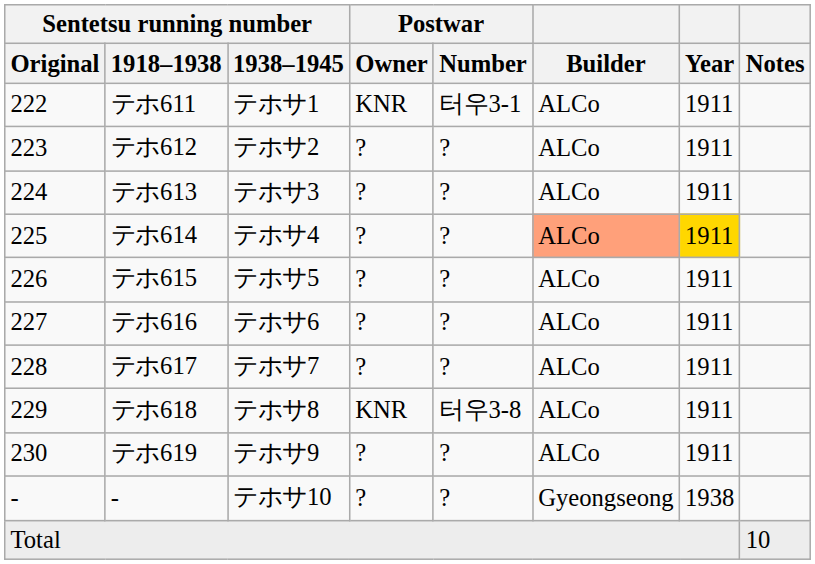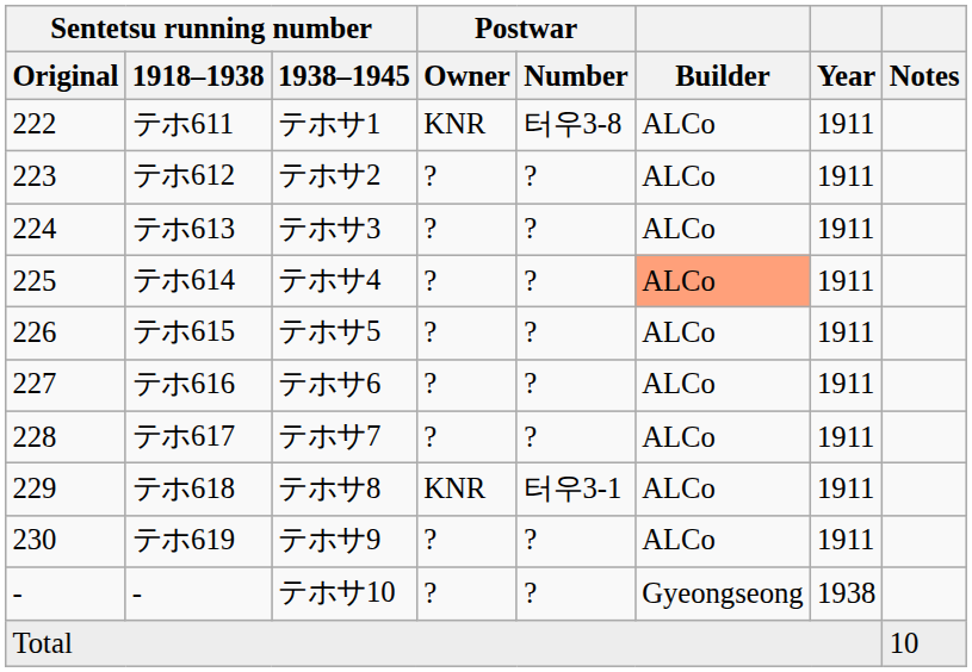 <table class="wikitable">
 <tr>
 <th colspan="3">Sentetsu running number</th>
 <th colspan="2">Postwar</th>
 <th></th>
 <th></th>
 <th></th>
 </tr>
 <tr>
 <th>Original</th>
 <th>1918–1938</th>
 <th>1938–1945</th>
 <th>Owner</th>
 <th>Number</th>
 <th>Builder</th>
 <th>Year</th>
 <th>Notes</th>
 </tr>
 <tr>
 <td>222</td>
 <td>テホ611</td>
 <td>テホサ1</td>
 <td>KNR</td>
-<td>터우3-1</td>
+<td>터우3-8</td>
 <td>ALCo</td>
 <td>1911</td>
 <td></td>
 </tr>
 <tr>
 <td>223</td>
 <td>テホ612</td>
 <td>テホサ2</td>
 <td>?</td>
 <td>?</td>
 <td>ALCo</td>
 <td>1911</td>
 <td></td>
 </tr>
 <tr>
 <td>224</td>
 <td>テホ613</td>
 <td>テホサ3</td>
 <td>?</td>
 <td>?</td>
 <td>ALCo</td>
 <td>1911</td>
 <td></td>
 </tr>
 <tr>
 <td>225</td>
 <td>テホ614</td>
 <td>テホサ4</td>
 <td>?</td>
 <td>?</td>
 <td style="background: lightsalmon;">ALCo</td>
-<td style="background: gold;">1911</td>
+<td>1911</td>
 <td></td>
 </tr>
 <tr>
 <td>226</td>
 <td>テホ615</td>
 <td>テホサ5</td>
 <td>?</td>
 <td>?</td>
 <td>ALCo</td>
 <td>1911</td>
 <td></td>
 </tr>
 <tr>
 <td>227</td>
 <td>テホ616</td>
 <td>テホサ6</td>
 <td>?</td>
 <td>?</td>
 <td>ALCo</td>
 <td>1911</td>
 <td></td>
 </tr>
 <tr>
 <td>228</td>
 <td>テホ617</td>
 <td>テホサ7</td>
 <td>?</td>
 <td>?</td>
 <td>ALCo</td>
 <td>1911</td>
 <td></td>
 </tr>
 <tr>
 <td>229</td>
 <td>テホ618</td>
 <td>テホサ8</td>
 <td>KNR</td>
-<td>터우3-8</td>
+<td>터우3-1</td>
 <td>ALCo</td>
 <td>1911</td>
 <td></td>
 </tr>
 <tr>
 <td>230</td>
 <td>テホ619</td>
 <td>テホサ9</td>
 <td>?</td>
 <td>?</td>
 <td>ALCo</td>
 <td>1911</td>
 <td></td>
 </tr>
 <tr>
 <td>-</td>
 <td>-</td>
 <td>テホサ10</td>
 <td>?</td>
 <td>?</td>
 <td>Gyeongseong</td>
 <td>1938</td>
 <td></td>
 </tr>
 <tr>
 <td bgcolor=#ededed colspan="7">Total</td>
 <td bgcolor=#ededed>10</td>
 </tr>
 </table>
